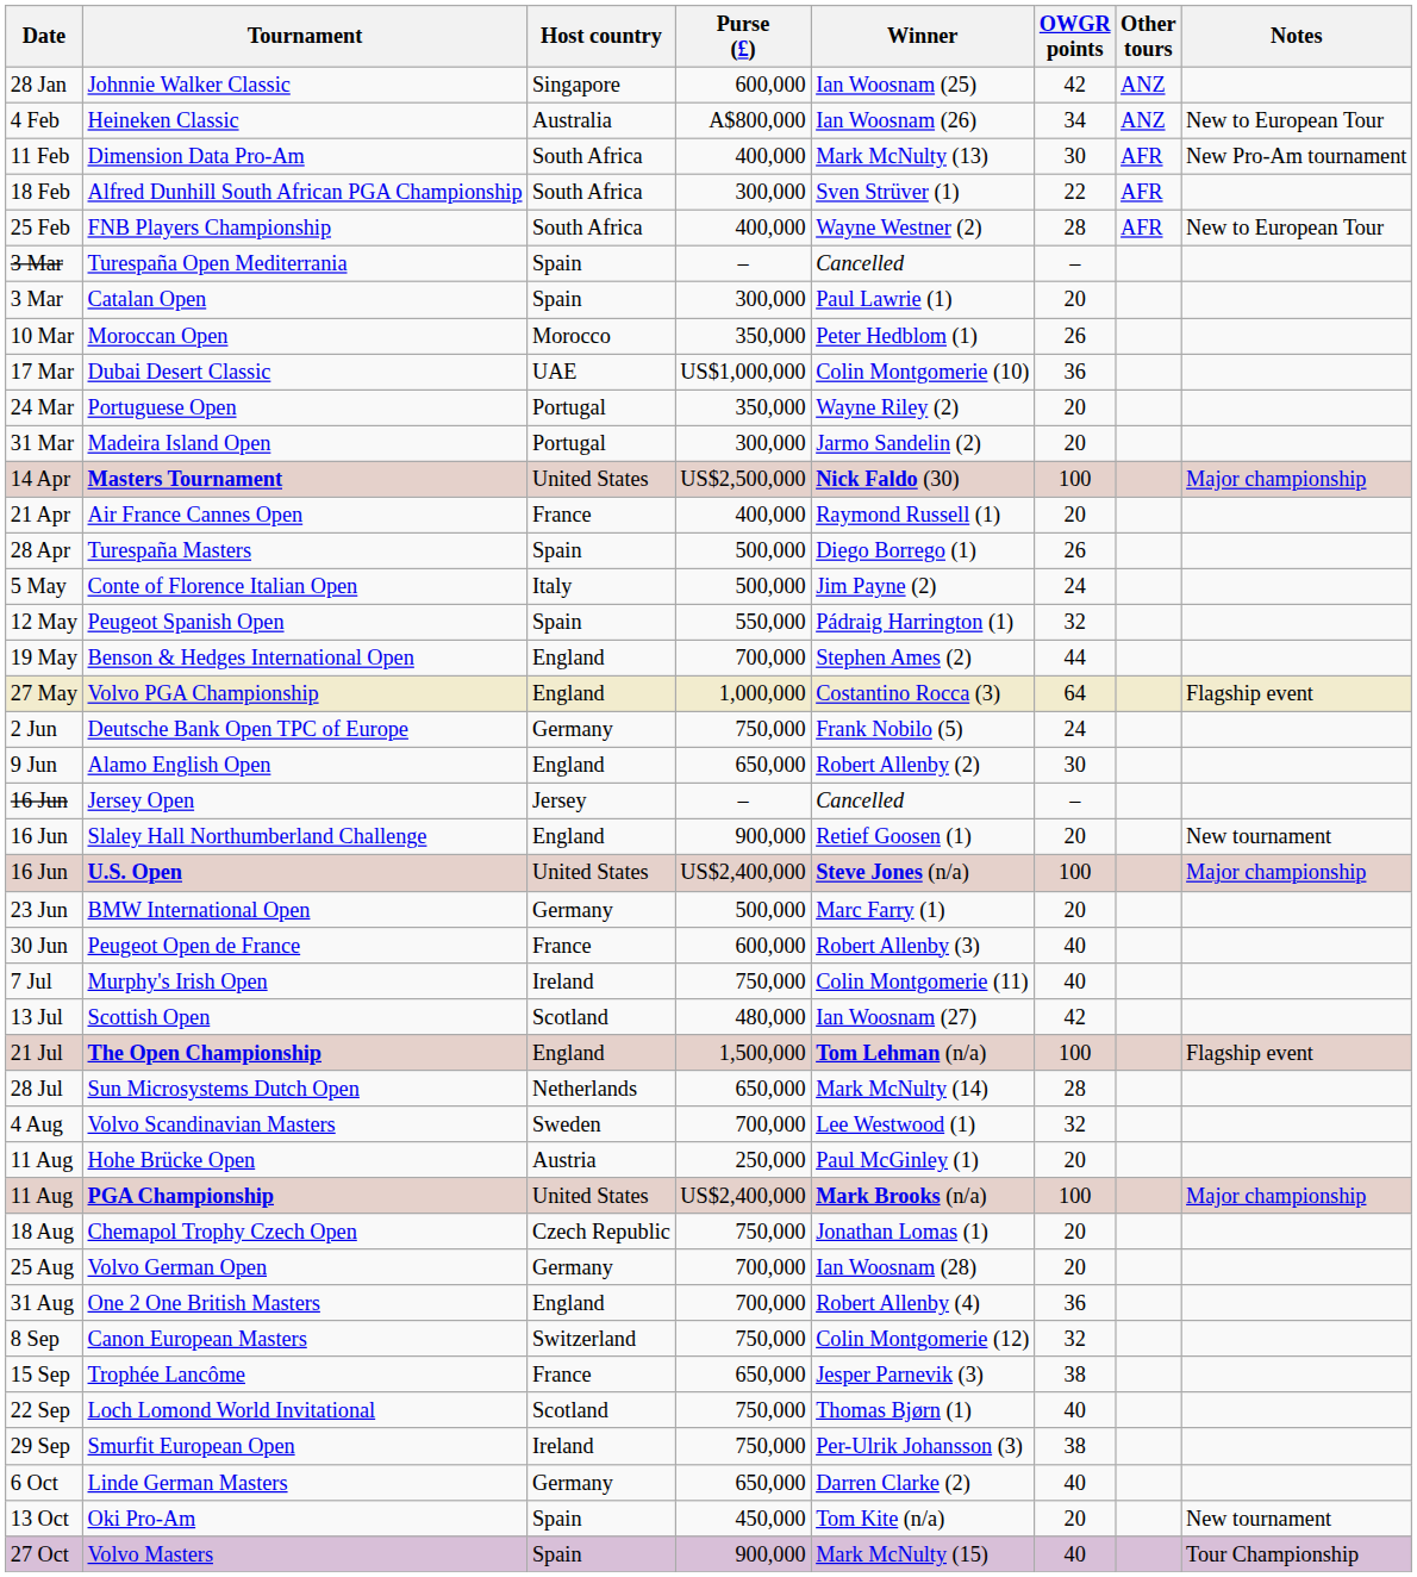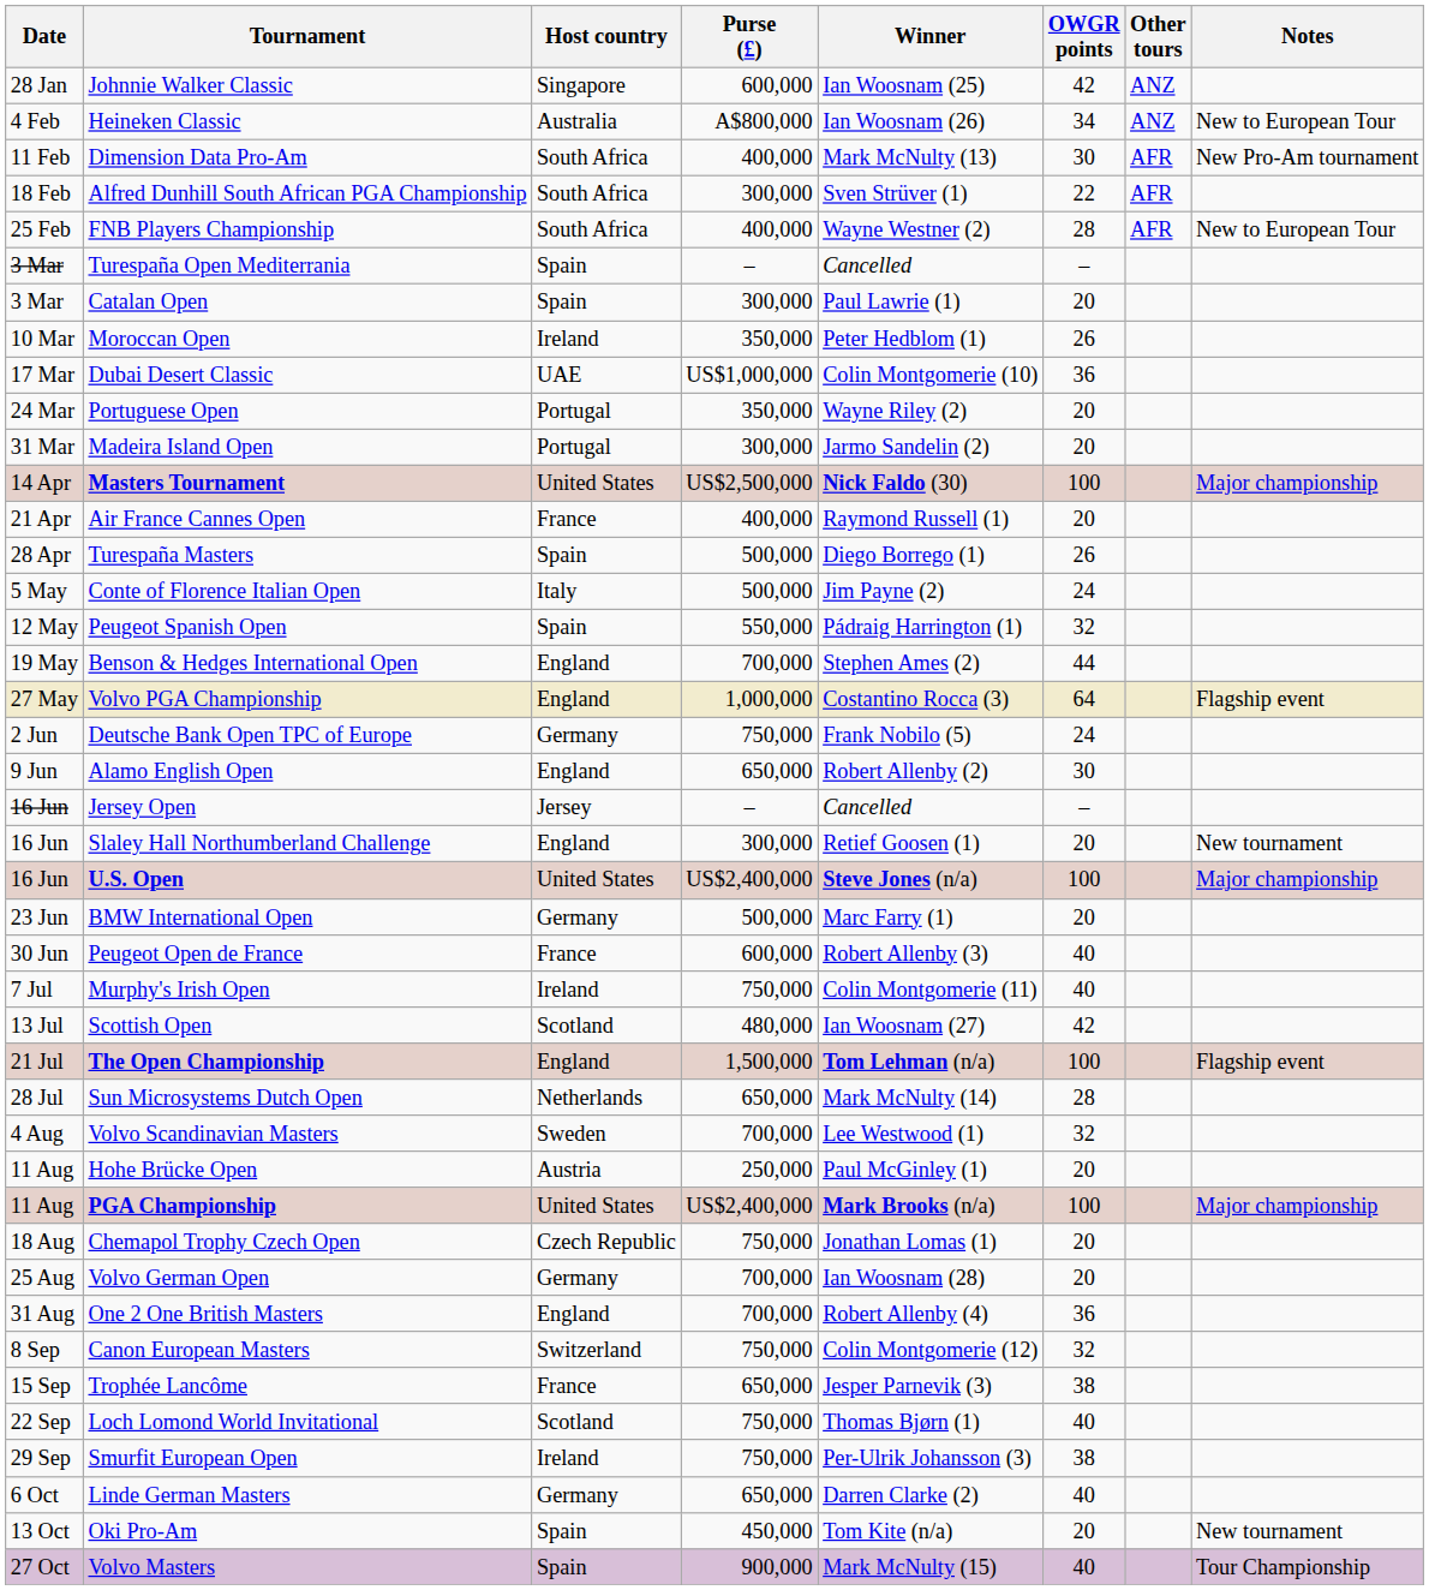 <table class="wikitable" style="font-size:95%">
 <tr>
 <th>Date</th>
 <th>Tournament</th>
 <th>Host country</th>
 <th>Purse<br>(<a href='#'>£</a>)</th>
 <th>Winner</th>
 <th><a href='#'>OWGR</a><br>points</th>
 <th>Other<br>tours</th>
 <th>Notes</th>
 </tr>
 <tr>
 <td>28 Jan</td>
 <td><a href='#'>Johnnie Walker Classic</a></td>
 <td>Singapore</td>
 <td align=right>600,000</td>
 <td> <a href='#'>Ian Woosnam</a> (25)</td>
 <td align=center>42</td>
 <td><a href='#'>ANZ</a></td>
 <td></td>
 </tr>
 <tr>
 <td>4 Feb</td>
 <td><a href='#'>Heineken Classic</a></td>
 <td>Australia</td>
 <td align=right>A$800,000</td>
 <td> <a href='#'>Ian Woosnam</a> (26)</td>
 <td align=center>34</td>
 <td><a href='#'>ANZ</a></td>
 <td>New to European Tour</td>
 </tr>
 <tr>
 <td>11 Feb</td>
 <td><a href='#'>Dimension Data Pro-Am</a></td>
 <td>South Africa</td>
 <td align=right>400,000</td>
 <td> <a href='#'>Mark McNulty</a> (13)</td>
 <td align=center>30</td>
 <td><a href='#'>AFR</a></td>
 <td>New Pro-Am tournament</td>
 </tr>
 <tr>
 <td>18 Feb</td>
 <td><a href='#'>Alfred Dunhill South African PGA Championship</a></td>
 <td>South Africa</td>
 <td align=right>300,000</td>
 <td> <a href='#'>Sven Strüver</a> (1)</td>
 <td align=center>22</td>
 <td><a href='#'>AFR</a></td>
 <td></td>
 </tr>
 <tr>
 <td>25 Feb</td>
 <td><a href='#'>FNB Players Championship</a></td>
 <td>South Africa</td>
 <td align=right>400,000</td>
 <td> <a href='#'>Wayne Westner</a> (2)</td>
 <td align=center>28</td>
 <td><a href='#'>AFR</a></td>
 <td>New to European Tour</td>
 </tr>
 <tr>
 <td><s>3 Mar</s></td>
 <td><a href='#'>Turespaña Open Mediterrania</a></td>
 <td>Spain</td>
 <td align=center>–</td>
 <td><em>Cancelled</em></td>
 <td align=center>–</td>
 <td></td>
 <td></td>
 </tr>
 <tr>
 <td>3 Mar</td>
 <td><a href='#'>Catalan Open</a></td>
 <td>Spain</td>
 <td align=right>300,000</td>
 <td> <a href='#'>Paul Lawrie</a> (1)</td>
 <td align=center>20</td>
 <td></td>
 <td></td>
 </tr>
 <tr>
 <td>10 Mar</td>
 <td><a href='#'>Moroccan Open</a></td>
-<td>Morocco</td>
+<td>Ireland</td>
 <td align=right>350,000</td>
 <td> <a href='#'>Peter Hedblom</a> (1)</td>
 <td align=center>26</td>
 <td></td>
 <td></td>
 </tr>
 <tr>
 <td>17 Mar</td>
 <td><a href='#'>Dubai Desert Classic</a></td>
 <td>UAE</td>
 <td align=right>US$1,000,000</td>
 <td> <a href='#'>Colin Montgomerie</a> (10)</td>
 <td align=center>36</td>
 <td></td>
 <td></td>
 </tr>
 <tr>
 <td>24 Mar</td>
 <td><a href='#'>Portuguese Open</a></td>
 <td>Portugal</td>
 <td align=right>350,000</td>
 <td> <a href='#'>Wayne Riley</a> (2)</td>
 <td align=center>20</td>
 <td></td>
 <td></td>
 </tr>
 <tr>
 <td>31 Mar</td>
 <td><a href='#'>Madeira Island Open</a></td>
 <td>Portugal</td>
 <td align=right>300,000</td>
 <td> <a href='#'>Jarmo Sandelin</a> (2)</td>
 <td align=center>20</td>
 <td></td>
 <td></td>
 </tr>
 <tr style="background:#e5d1cb;">
 <td>14 Apr</td>
 <td><strong><a href='#'>Masters Tournament</a></strong></td>
 <td>United States</td>
 <td align=right>US$2,500,000</td>
 <td> <strong><a href='#'>Nick Faldo</a></strong> (30)</td>
 <td align=center>100</td>
 <td></td>
 <td><a href='#'>Major championship</a></td>
 </tr>
 <tr>
 <td>21 Apr</td>
 <td><a href='#'>Air France Cannes Open</a></td>
 <td>France</td>
 <td align=right>400,000</td>
 <td> <a href='#'>Raymond Russell</a> (1)</td>
 <td align=center>20</td>
 <td></td>
 <td></td>
 </tr>
 <tr>
 <td>28 Apr</td>
 <td><a href='#'>Turespaña Masters</a></td>
 <td>Spain</td>
 <td align=right>500,000</td>
 <td> <a href='#'>Diego Borrego</a> (1)</td>
 <td align=center>26</td>
 <td></td>
 <td></td>
 </tr>
 <tr>
 <td>5 May</td>
 <td><a href='#'>Conte of Florence Italian Open</a></td>
 <td>Italy</td>
 <td align=right>500,000</td>
 <td> <a href='#'>Jim Payne</a> (2)</td>
 <td align=center>24</td>
 <td></td>
 <td></td>
 </tr>
 <tr>
 <td>12 May</td>
 <td><a href='#'>Peugeot Spanish Open</a></td>
 <td>Spain</td>
 <td align=right>550,000</td>
 <td> <a href='#'>Pádraig Harrington</a> (1)</td>
 <td align=center>32</td>
 <td></td>
 <td></td>
 </tr>
 <tr>
 <td>19 May</td>
 <td><a href='#'>Benson & Hedges International Open</a></td>
 <td>England</td>
 <td align=right>700,000</td>
 <td> <a href='#'>Stephen Ames</a> (2)</td>
 <td align=center>44</td>
 <td></td>
 <td></td>
 </tr>
 <tr style="background:#f2ecce;">
 <td>27 May</td>
 <td><a href='#'>Volvo PGA Championship</a></td>
 <td>England</td>
 <td align=right>1,000,000</td>
 <td> <a href='#'>Costantino Rocca</a> (3)</td>
 <td align=center>64</td>
 <td></td>
 <td>Flagship event</td>
 </tr>
 <tr>
 <td>2 Jun</td>
 <td><a href='#'>Deutsche Bank Open TPC of Europe</a></td>
 <td>Germany</td>
 <td align=right>750,000</td>
 <td> <a href='#'>Frank Nobilo</a> (5)</td>
 <td align=center>24</td>
 <td></td>
 <td></td>
 </tr>
 <tr>
 <td>9 Jun</td>
 <td><a href='#'>Alamo English Open</a></td>
 <td>England</td>
 <td align=right>650,000</td>
 <td> <a href='#'>Robert Allenby</a> (2)</td>
 <td align=center>30</td>
 <td></td>
 <td></td>
 </tr>
 <tr>
 <td><s>16 Jun</s></td>
 <td><a href='#'>Jersey Open</a></td>
 <td>Jersey</td>
 <td align=center>–</td>
 <td><em>Cancelled</em></td>
 <td align=center>–</td>
 <td></td>
 <td></td>
 </tr>
 <tr>
 <td>16 Jun</td>
 <td><a href='#'>Slaley Hall Northumberland Challenge</a></td>
 <td>England</td>
-<td align=right>900,000</td>
+<td align=right>300,000</td>
 <td> <a href='#'>Retief Goosen</a> (1)</td>
 <td align=center>20</td>
 <td></td>
 <td>New tournament</td>
 </tr>
 <tr style="background:#e5d1cb;">
 <td>16 Jun</td>
 <td><strong><a href='#'>U.S. Open</a></strong></td>
 <td>United States</td>
 <td align=right>US$2,400,000</td>
 <td> <strong><a href='#'>Steve Jones</a></strong> (n/a)</td>
 <td align=center>100</td>
 <td></td>
 <td><a href='#'>Major championship</a></td>
 </tr>
 <tr>
 <td>23 Jun</td>
 <td><a href='#'>BMW International Open</a></td>
 <td>Germany</td>
 <td align=right>500,000</td>
 <td> <a href='#'>Marc Farry</a> (1)</td>
 <td align=center>20</td>
 <td></td>
 <td></td>
 </tr>
 <tr>
 <td>30 Jun</td>
 <td><a href='#'>Peugeot Open de France</a></td>
 <td>France</td>
 <td align=right>600,000</td>
 <td> <a href='#'>Robert Allenby</a> (3)</td>
 <td align=center>40</td>
 <td></td>
 <td></td>
 </tr>
 <tr>
 <td>7 Jul</td>
 <td><a href='#'>Murphy's Irish Open</a></td>
 <td>Ireland</td>
 <td align=right>750,000</td>
 <td> <a href='#'>Colin Montgomerie</a> (11)</td>
 <td align=center>40</td>
 <td></td>
 <td></td>
 </tr>
 <tr>
 <td>13 Jul</td>
 <td><a href='#'>Scottish Open</a></td>
 <td>Scotland</td>
 <td align=right>480,000</td>
 <td> <a href='#'>Ian Woosnam</a> (27)</td>
 <td align=center>42</td>
 <td></td>
 <td></td>
 </tr>
 <tr style="background:#e5d1cb;">
 <td>21 Jul</td>
 <td><strong><a href='#'>The Open Championship</a></strong></td>
 <td>England</td>
 <td align=right>1,500,000</td>
 <td> <strong><a href='#'>Tom Lehman</a></strong> (n/a)</td>
 <td align=center>100</td>
 <td></td>
 <td>Flagship event</td>
 </tr>
 <tr>
 <td>28 Jul</td>
 <td><a href='#'>Sun Microsystems Dutch Open</a></td>
 <td>Netherlands</td>
 <td align=right>650,000</td>
 <td> <a href='#'>Mark McNulty</a> (14)</td>
 <td align=center>28</td>
 <td></td>
 <td></td>
 </tr>
 <tr>
 <td>4 Aug</td>
 <td><a href='#'>Volvo Scandinavian Masters</a></td>
 <td>Sweden</td>
 <td align=right>700,000</td>
 <td> <a href='#'>Lee Westwood</a> (1)</td>
 <td align=center>32</td>
 <td></td>
 <td></td>
 </tr>
 <tr>
 <td>11 Aug</td>
 <td><a href='#'>Hohe Brücke Open</a></td>
 <td>Austria</td>
 <td align=right>250,000</td>
 <td> <a href='#'>Paul McGinley</a> (1)</td>
 <td align=center>20</td>
 <td></td>
 <td></td>
 </tr>
 <tr style="background:#e5d1cb;">
 <td>11 Aug</td>
 <td><strong><a href='#'>PGA Championship</a></strong></td>
 <td>United States</td>
 <td align=right>US$2,400,000</td>
 <td> <strong><a href='#'>Mark Brooks</a></strong> (n/a)</td>
 <td align=center>100</td>
 <td></td>
 <td><a href='#'>Major championship</a></td>
 </tr>
 <tr>
 <td>18 Aug</td>
 <td><a href='#'>Chemapol Trophy Czech Open</a></td>
 <td>Czech Republic</td>
 <td align=right>750,000</td>
 <td> <a href='#'>Jonathan Lomas</a> (1)</td>
 <td align=center>20</td>
 <td></td>
 <td></td>
 </tr>
 <tr>
 <td>25 Aug</td>
 <td><a href='#'>Volvo German Open</a></td>
 <td>Germany</td>
 <td align=right>700,000</td>
 <td> <a href='#'>Ian Woosnam</a> (28)</td>
 <td align=center>20</td>
 <td></td>
 <td></td>
 </tr>
 <tr>
 <td>31 Aug</td>
 <td><a href='#'>One 2 One British Masters</a></td>
 <td>England</td>
 <td align=right>700,000</td>
 <td> <a href='#'>Robert Allenby</a> (4)</td>
 <td align=center>36</td>
 <td></td>
 <td></td>
 </tr>
 <tr>
 <td>8 Sep</td>
 <td><a href='#'>Canon European Masters</a></td>
 <td>Switzerland</td>
 <td align=right>750,000</td>
 <td> <a href='#'>Colin Montgomerie</a> (12)</td>
 <td align=center>32</td>
 <td></td>
 <td></td>
 </tr>
 <tr>
 <td>15 Sep</td>
 <td><a href='#'>Trophée Lancôme</a></td>
 <td>France</td>
 <td align=right>650,000</td>
 <td> <a href='#'>Jesper Parnevik</a> (3)</td>
 <td align=center>38</td>
 <td></td>
 <td></td>
 </tr>
 <tr>
 <td>22 Sep</td>
 <td><a href='#'>Loch Lomond World Invitational</a></td>
 <td>Scotland</td>
 <td align=right>750,000</td>
 <td> <a href='#'>Thomas Bjørn</a> (1)</td>
 <td align=center>40</td>
 <td></td>
 <td></td>
 </tr>
 <tr>
 <td>29 Sep</td>
 <td><a href='#'>Smurfit European Open</a></td>
 <td>Ireland</td>
 <td align=right>750,000</td>
 <td> <a href='#'>Per-Ulrik Johansson</a> (3)</td>
 <td align=center>38</td>
 <td></td>
 <td></td>
 </tr>
 <tr>
 <td>6 Oct</td>
 <td><a href='#'>Linde German Masters</a></td>
 <td>Germany</td>
 <td align=right>650,000</td>
 <td> <a href='#'>Darren Clarke</a> (2)</td>
 <td align=center>40</td>
 <td></td>
 <td></td>
 </tr>
 <tr>
 <td>13 Oct</td>
 <td><a href='#'>Oki Pro-Am</a></td>
 <td>Spain</td>
 <td align=right>450,000</td>
 <td> <a href='#'>Tom Kite</a> (n/a)</td>
 <td align=center>20</td>
 <td></td>
 <td>New tournament</td>
 </tr>
 <tr style="background:thistle;">
 <td>27 Oct</td>
 <td><a href='#'>Volvo Masters</a></td>
 <td>Spain</td>
 <td align=right>900,000</td>
 <td> <a href='#'>Mark McNulty</a> (15)</td>
 <td align=center>40</td>
 <td></td>
 <td>Tour Championship</td>
 </tr>
 </table>
